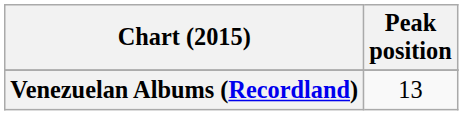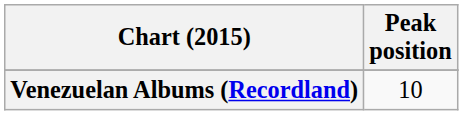 <table class="wikitable sortable plainrowheaders" style="text-align:center">
 <tr>
 <th scope="col">Chart (2015)</th>
 <th scope="col">Peak<br> position</th>
 </tr>
 <tr>
 </tr>
 <tr>
 </tr>
 <tr>
 </tr>
 <tr>
 </tr>
 <tr>
 <th scope="row">Venezuelan Albums (<a href='#'>Recordland</a>)</th>
-<td>13</td>
+<td>10</td>
 </tr>
 </table>
